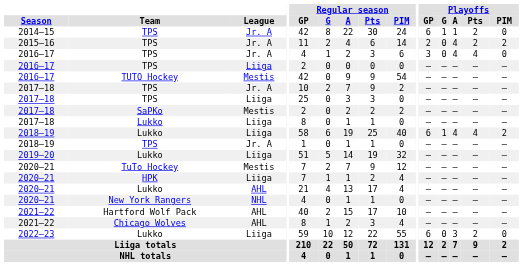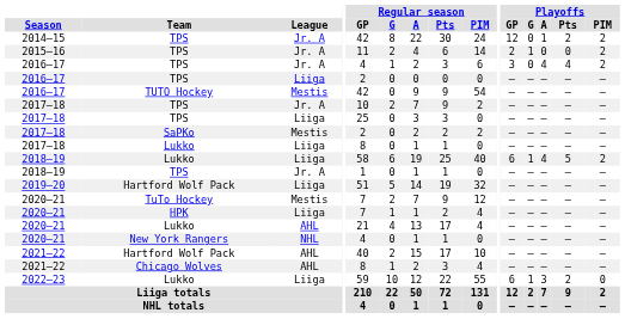 <table border="0" cellpadding="1" cellspacing="0" style="text-align:center; width:60em;">
 <tr bgcolor="#e0e0e0">
 <th colspan="3" bgcolor="#ffffff"></th>
 <th rowspan="99" bgcolor="#ffffff"></th>
 <th colspan="5"><a href='#'>Regular season</a></th>
 <th rowspan="99" bgcolor="#ffffff"></th>
 <th colspan="5"><a href='#'>Playoffs</a></th>
 </tr>
 <tr bgcolor="#e0e0e0">
 <th><a href='#'>Season</a></th>
 <th>Team</th>
 <th>League</th>
 <th>GP</th>
 <th><a href='#'>G</a></th>
 <th><a href='#'>A</a></th>
 <th><a href='#'>Pts</a></th>
 <th><a href='#'>PIM</a></th>
 <th>GP</th>
 <th>G</th>
 <th>A</th>
 <th>Pts</th>
 <th>PIM</th>
 </tr>
 <tr>
 <td>2014–15</td>
 <td><a href='#'>TPS</a></td>
 <td><a href='#'>Jr. A</a></td>
 <td>42</td>
 <td>8</td>
 <td>22</td>
 <td>30</td>
 <td>24</td>
-<td>6</td>
-<td>1</td>
+<td>12</td>
+<td>0</td>
 <td>1</td>
 <td>2</td>
-<td>0</td>
+<td>2</td>
 </tr>
 <tr bgcolor="#f0f0f0">
 <td>2015–16</td>
 <td>TPS</td>
 <td>Jr. A</td>
 <td>11</td>
 <td>2</td>
 <td>4</td>
 <td>6</td>
 <td>14</td>
 <td>2</td>
+<td>1</td>
 <td>0</td>
-<td>4</td>
-<td>2</td>
+<td>0</td>
 <td>2</td>
 </tr>
 <tr>
 <td>2016–17</td>
 <td>TPS</td>
 <td>Jr. A</td>
 <td>4</td>
 <td>1</td>
 <td>2</td>
 <td>3</td>
 <td>6</td>
 <td>3</td>
 <td>0</td>
 <td>4</td>
 <td>4</td>
-<td>0</td>
+<td>2</td>
 </tr>
 <tr bgcolor="#f0f0f0">
 <td><a href='#'>2016–17</a></td>
 <td>TPS</td>
 <td><a href='#'>Liiga</a></td>
 <td>2</td>
 <td>0</td>
 <td>0</td>
 <td>0</td>
 <td>0</td>
 <td>—</td>
 <td>—</td>
 <td>—</td>
 <td>—</td>
 <td>—</td>
 </tr>
 <tr>
 <td><a href='#'>2016–17</a></td>
 <td><a href='#'>TUTO Hockey</a></td>
 <td><a href='#'>Mestis</a></td>
 <td>42</td>
 <td>0</td>
 <td>9</td>
 <td>9</td>
 <td>54</td>
 <td>—</td>
 <td>—</td>
 <td>—</td>
 <td>—</td>
 <td>—</td>
 </tr>
 <tr bgcolor="#f0f0f0">
 <td>2017–18</td>
 <td>TPS</td>
 <td>Jr. A</td>
 <td>10</td>
 <td>2</td>
 <td>7</td>
 <td>9</td>
 <td>2</td>
 <td>—</td>
 <td>—</td>
 <td>—</td>
 <td>—</td>
 <td>—</td>
 </tr>
 <tr>
 <td><a href='#'>2017–18</a></td>
 <td>TPS</td>
 <td>Liiga</td>
 <td>25</td>
 <td>0</td>
 <td>3</td>
 <td>3</td>
 <td>0</td>
 <td>—</td>
 <td>—</td>
 <td>—</td>
 <td>—</td>
 <td>—</td>
 </tr>
 <tr bgcolor="#f0f0f0">
 <td><a href='#'>2017–18</a></td>
 <td><a href='#'>SaPKo</a></td>
 <td>Mestis</td>
 <td>2</td>
 <td>0</td>
 <td>2</td>
 <td>2</td>
 <td>2</td>
 <td>—</td>
 <td>—</td>
 <td>—</td>
 <td>—</td>
 <td>—</td>
 </tr>
 <tr>
 <td>2017–18</td>
 <td><a href='#'>Lukko</a></td>
 <td>Liiga</td>
 <td>8</td>
 <td>0</td>
 <td>1</td>
 <td>1</td>
 <td>0</td>
 <td>—</td>
 <td>—</td>
 <td>—</td>
 <td>—</td>
 <td>—</td>
 </tr>
 <tr bgcolor="#f0f0f0">
 <td><a href='#'>2018–19</a></td>
 <td>Lukko</td>
 <td>Liiga</td>
 <td>58</td>
 <td>6</td>
 <td>19</td>
 <td>25</td>
 <td>40</td>
 <td>6</td>
 <td>1</td>
 <td>4</td>
-<td>4</td>
+<td>5</td>
 <td>2</td>
 </tr>
 <tr>
 <td>2018–19</td>
 <td><a href='#'>TPS</a></td>
 <td>Jr. A</td>
 <td>1</td>
 <td>0</td>
 <td>1</td>
 <td>1</td>
 <td>0</td>
 <td>—</td>
 <td>—</td>
 <td>—</td>
 <td>—</td>
 <td>—</td>
 </tr>
 <tr bgcolor="#f0f0f0">
 <td><a href='#'>2019–20</a></td>
-<td>Lukko</td>
+<td>Hartford Wolf Pack</td>
 <td>Liiga</td>
 <td>51</td>
 <td>5</td>
 <td>14</td>
 <td>19</td>
 <td>32</td>
 <td>—</td>
 <td>—</td>
 <td>—</td>
 <td>—</td>
 <td>—</td>
 </tr>
 <tr>
 <td>2020–21</td>
 <td><a href='#'>TuTo Hockey</a></td>
 <td>Mestis</td>
 <td>7</td>
 <td>2</td>
 <td>7</td>
 <td>9</td>
 <td>12</td>
 <td>—</td>
 <td>—</td>
 <td>—</td>
 <td>—</td>
 <td>—</td>
 </tr>
 <tr bgcolor="#f0f0f0">
 <td><a href='#'>2020–21</a></td>
 <td><a href='#'>HPK</a></td>
 <td>Liiga</td>
 <td>7</td>
 <td>1</td>
 <td>1</td>
 <td>2</td>
 <td>4</td>
 <td>—</td>
 <td>—</td>
 <td>—</td>
 <td>—</td>
 <td>—</td>
 </tr>
 <tr>
 <td><a href='#'>2020–21</a></td>
 <td>Lukko</td>
 <td><a href='#'>AHL</a></td>
 <td>21</td>
 <td>4</td>
 <td>13</td>
 <td>17</td>
 <td>4</td>
 <td>—</td>
 <td>—</td>
 <td>—</td>
 <td>—</td>
 <td>—</td>
 </tr>
 <tr bgcolor="#f0f0f0">
 <td><a href='#'>2020–21</a></td>
 <td><a href='#'>New York Rangers</a></td>
 <td><a href='#'>NHL</a></td>
 <td>4</td>
 <td>0</td>
 <td>1</td>
 <td>1</td>
 <td>0</td>
 <td>—</td>
 <td>—</td>
 <td>—</td>
 <td>—</td>
 <td>—</td>
 </tr>
 <tr>
 <td><a href='#'>2021–22</a></td>
 <td>Hartford Wolf Pack</td>
 <td>AHL</td>
 <td>40</td>
 <td>2</td>
 <td>15</td>
 <td>17</td>
 <td>10</td>
 <td>—</td>
 <td>—</td>
 <td>—</td>
 <td>—</td>
 <td>—</td>
 </tr>
 <tr bgcolor="#f0f0f0">
 <td>2021–22</td>
 <td><a href='#'>Chicago Wolves</a></td>
 <td>AHL</td>
 <td>8</td>
 <td>1</td>
 <td>2</td>
 <td>3</td>
 <td>4</td>
 <td>—</td>
 <td>—</td>
 <td>—</td>
 <td>—</td>
 <td>—</td>
 </tr>
 <tr>
 <td><a href='#'>2022–23</a></td>
 <td>Lukko</td>
 <td>Liiga</td>
 <td>59</td>
 <td>10</td>
 <td>12</td>
 <td>22</td>
 <td>55</td>
 <td>6</td>
-<td>0</td>
+<td>1</td>
 <td>3</td>
 <td>2</td>
 <td>0</td>
 </tr>
 <tr bgcolor="#e0e0e0">
 <th colspan="3">Liiga totals</th>
 <th>210</th>
 <th>22</th>
 <th>50</th>
 <th>72</th>
 <th>131</th>
 <th>12</th>
 <th>2</th>
 <th>7</th>
 <th>9</th>
 <th>2</th>
 </tr>
 <tr bgcolor="#e0e0e0">
 <th colspan="3">NHL totals</th>
 <th>4</th>
 <th>0</th>
 <th>1</th>
 <th>1</th>
 <th>0</th>
 <th>—</th>
 <th>—</th>
 <th>—</th>
 <th>—</th>
 <th>—</th>
 </tr>
 </table>
